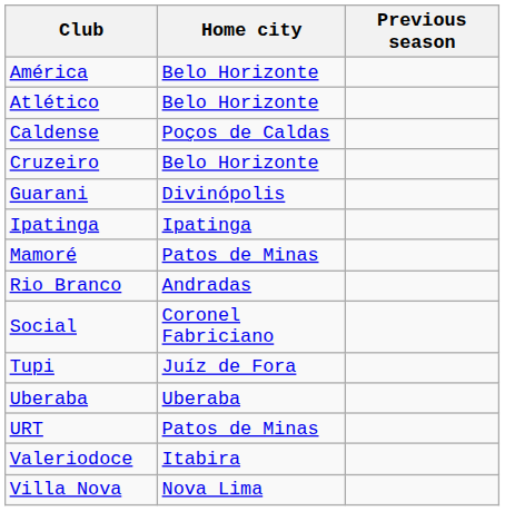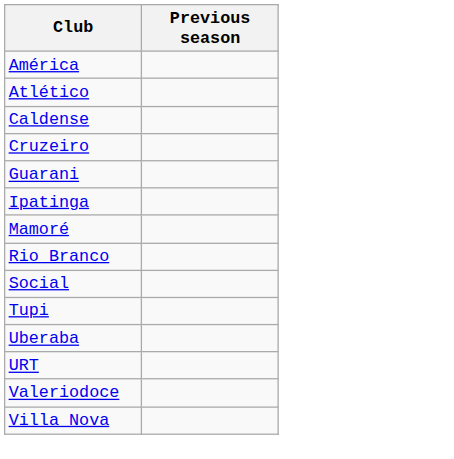 <table class="wikitable sortable">
 <tr>
 <th width=100>Club</th>
-<th width=125>Home city</th>
 <th width=100>Previous season</th>
 </tr>
 <tr>
 <td><a href='#'>América</a></td>
-<td><a href='#'>Belo Horizonte</a></td>
 <td></td>
 </tr>
 <tr>
 <td><a href='#'>Atlético</a></td>
-<td><a href='#'>Belo Horizonte</a></td>
 <td></td>
 </tr>
 <tr>
 <td><a href='#'>Caldense</a></td>
-<td><a href='#'>Poços de Caldas</a></td>
 <td></td>
 </tr>
 <tr>
 <td><a href='#'>Cruzeiro</a></td>
-<td><a href='#'>Belo Horizonte</a></td>
 <td></td>
 </tr>
 <tr>
 <td><a href='#'>Guarani</a></td>
-<td><a href='#'>Divinópolis</a></td>
 <td></td>
 </tr>
 <tr>
-<td><a href='#'>Ipatinga</a></td>
 <td><a href='#'>Ipatinga</a></td>
 <td></td>
 </tr>
 <tr>
 <td><a href='#'>Mamoré</a></td>
-<td><a href='#'>Patos de Minas</a></td>
 <td></td>
 </tr>
 <tr>
 <td><a href='#'>Rio Branco</a></td>
-<td><a href='#'>Andradas</a></td>
 <td></td>
 </tr>
 <tr>
 <td><a href='#'>Social</a></td>
-<td><a href='#'>Coronel Fabriciano</a></td>
 <td></td>
 </tr>
 <tr>
 <td><a href='#'>Tupi</a></td>
-<td><a href='#'>Juíz de Fora</a></td>
 <td></td>
 </tr>
 <tr>
-<td><a href='#'>Uberaba</a></td>
 <td><a href='#'>Uberaba</a></td>
 <td></td>
 </tr>
 <tr>
 <td><a href='#'>URT</a></td>
-<td><a href='#'>Patos de Minas</a></td>
 <td></td>
 </tr>
 <tr>
 <td><a href='#'>Valeriodoce</a></td>
-<td><a href='#'>Itabira</a></td>
 <td></td>
 </tr>
 <tr>
 <td><a href='#'>Villa Nova</a></td>
-<td><a href='#'>Nova Lima</a></td>
 <td></td>
 </tr>
 </table>
